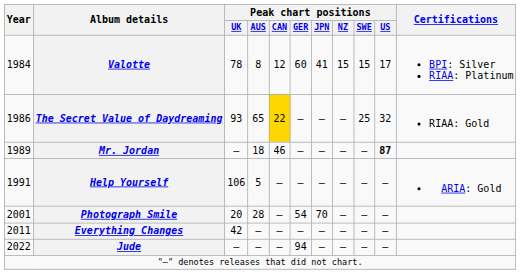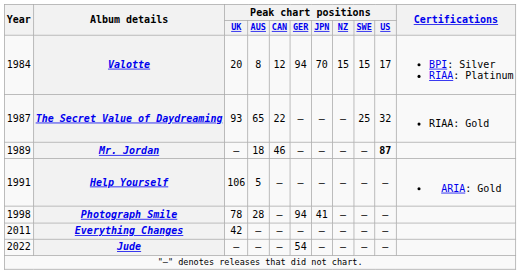 <table class="wikitable plainrowheaders" style="text-align:center;">
 <tr>
 <th rowspan="2">Year</th>
 <th rowspan="2">Album details</th>
 <th scope="col" colspan="8">Peak chart positions</th>
 <th rowspan="2"><a href='#'>Certifications</a></th>
 </tr>
 <tr>
 <th scope="col" style="width:2em;font-size:85%;"><a href='#'>UK</a><br></th>
 <th scope="col" style="width:2em;font-size:85%;"><a href='#'>AUS</a><br></th>
 <th scope="col" style="width:2em;font-size:85%;"><a href='#'>CAN</a><br></th>
 <th scope="col" style="width:2em;font-size:85%;"><a href='#'>GER</a><br></th>
 <th scope="col" style="width:2em;font-size:85%;"><a href='#'>JPN</a><br></th>
 <th scope="col" style="width:2em;font-size:85%;"><a href='#'>NZ</a><br></th>
 <th scope="col" style="width:2em;font-size:85%;"><a href='#'>SWE</a><br></th>
 <th scope="col" style="width:2em;font-size:85%;"><a href='#'>US</a><br></th>
 </tr>
 <tr>
 <td>1984</td>
 <th scope="row"><em><a href='#'>Valotte</a></em></th>
-<td>78</td>
+<td>20</td>
 <td>8</td>
 <td>12</td>
-<td>60</td>
-<td>41</td>
+<td>94</td>
+<td>70</td>
 <td>15</td>
 <td>15</td>
 <td>17</td>
 <td style="text-align:left;"><br><ul><li><a href='#'>BPI</a>: Silver</li><li><a href='#'>RIAA</a>: Platinum</li></ul></td>
 </tr>
 <tr>
-<td>1986</td>
+<td>1987</td>
 <th scope="row"><em><a href='#'>The Secret Value of Daydreaming</a></em></th>
 <td>93</td>
 <td>65</td>
-<td style="background: gold;">22</td>
+<td>22</td>
 <td>—</td>
 <td>—</td>
 <td>—</td>
 <td>25</td>
 <td>32</td>
 <td style="text-align:left;"><br><ul><li>RIAA: Gold</li></ul></td>
 </tr>
 <tr>
 <td>1989</td>
 <th scope="row"><em><a href='#'>Mr. Jordan</a></em></th>
 <td>—</td>
 <td>18</td>
 <td>46</td>
 <td>—</td>
 <td>—</td>
 <td>—</td>
 <td>—</td>
 <td><strong>87</strong></td>
 <td></td>
 </tr>
 <tr>
 <td>1991</td>
 <th scope="row"><em><a href='#'>Help Yourself</a></em></th>
 <td>106</td>
 <td>5</td>
 <td>—</td>
 <td>—</td>
 <td>—</td>
 <td>—</td>
 <td>—</td>
 <td>—</td>
 <td><br><ul><li><a href='#'>ARIA</a>: Gold</li></ul></td>
 </tr>
 <tr>
-<td>2001</td>
+<td>1998</td>
 <th scope="row"><em><a href='#'>Photograph Smile</a></em></th>
-<td>20</td>
+<td>78</td>
 <td>28</td>
 <td>—</td>
-<td>54</td>
-<td>70</td>
+<td>94</td>
+<td>41</td>
 <td>—</td>
 <td>—</td>
 <td>—</td>
 <td></td>
 </tr>
 <tr>
 <td>2011</td>
 <th scope="row"><em><a href='#'>Everything Changes</a></em></th>
 <td>42</td>
 <td>—</td>
 <td>—</td>
 <td>—</td>
 <td>—</td>
 <td>—</td>
 <td>—</td>
 <td>—</td>
 <td></td>
 </tr>
 <tr>
 <td>2022</td>
 <th scope="row"><em><a href='#'>Jude</a></em></th>
 <td>—</td>
 <td>—</td>
 <td>—</td>
-<td>94</td>
+<td>54</td>
 <td>—</td>
 <td>—</td>
 <td>—</td>
 <td>—</td>
 <td></td>
 </tr>
 <tr>
 <td colspan="13" style="text-align:center; font-size:85%">"—" denotes releases that did not chart.</td>
 </tr>
 </table>
